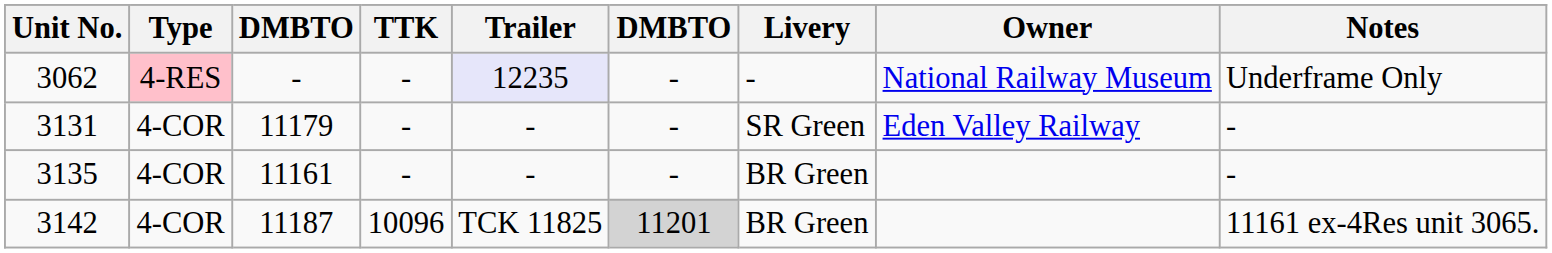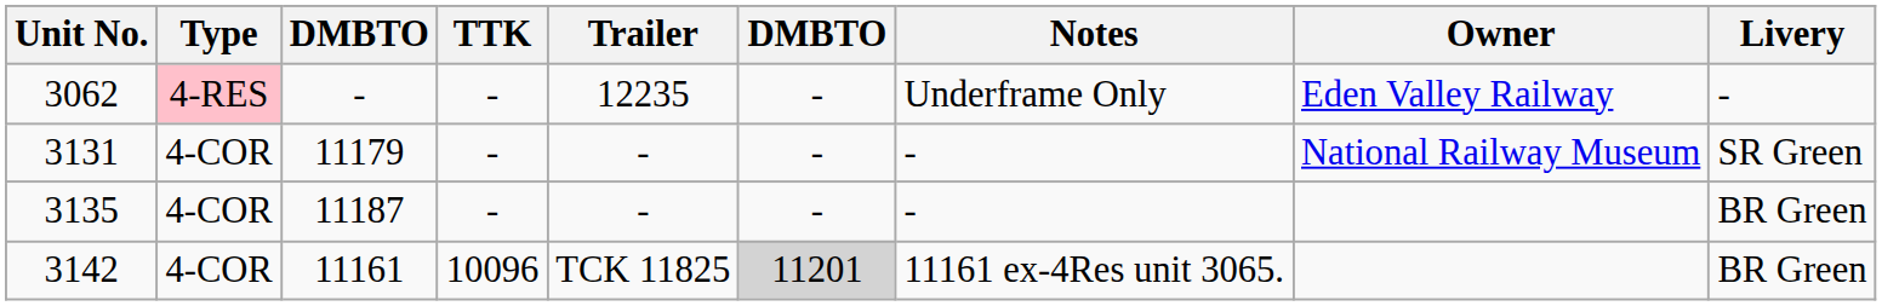 <table class="wikitable">
 <tr>
 <th>Unit No.</th>
 <th>Type</th>
 <th>DMBTO</th>
 <th>TTK</th>
 <th>Trailer</th>
 <th>DMBTO</th>
+<th align=left>Notes</th>
+<th align=left>Owner</th>
 <th align=left>Livery</th>
-<th align=left>Owner</th>
-<th align=left>Notes</th>
 </tr>
 <tr>
 <td align=center>3062</td>
 <td align=center style="background: pink;">4-RES</td>
 <td align=center>-</td>
 <td align=center>-</td>
-<td align=center style="background: lavender;">12235</td>
+<td align=center>12235</td>
 <td align=center>-</td>
+<td align=left>Underframe Only </td>
+<td><a href='#'>Eden Valley Railway</a></td>
 <td>-</td>
-<td><a href='#'>National Railway Museum</a></td>
-<td align=left>Underframe Only </td>
 </tr>
 <tr>
 <td align=center>3131</td>
 <td align=center>4-COR</td>
 <td align=center>11179</td>
 <td align=center>-</td>
 <td align=center>-</td>
 <td align=center>-</td>
+<td align=left>-</td>
+<td><a href='#'>National Railway Museum</a></td>
 <td>SR Green</td>
-<td><a href='#'>Eden Valley Railway</a></td>
-<td align=left>-</td>
 </tr>
 <tr>
 <td align=center>3135</td>
 <td align=center>4-COR</td>
-<td align=center>11161</td>
+<td align=center>11187</td>
 <td align=center>-</td>
 <td align=center>-</td>
 <td align=center>-</td>
+<td align=left>-</td>
+<td></td>
 <td>BR Green</td>
-<td></td>
-<td align=left>-</td>
 </tr>
 <tr>
 <td align=center>3142</td>
 <td align=center>4-COR</td>
-<td align=center>11187</td>
+<td align=center>11161</td>
 <td align=center>10096</td>
 <td align=center>TCK 11825</td>
 <td align=center style="background: lightgrey;">11201</td>
+<td align=left>11161 ex-4Res unit 3065.</td>
+<td></td>
 <td>BR Green</td>
-<td></td>
-<td align=left>11161 ex-4Res unit 3065.</td>
 </tr>
 </table>
